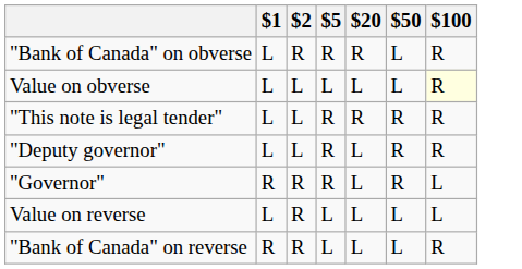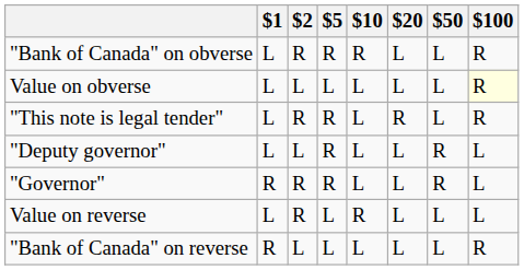 <table class="wikitable">
 <tr>
 <th></th>
 <th>$1</th>
 <th>$2</th>
 <th>$5</th>
+<th>$10</th>
 <th>$20</th>
 <th>$50</th>
 <th>$100</th>
 </tr>
 <tr>
 <td>"Bank of Canada" on obverse</td>
 <td>L</td>
 <td>R</td>
 <td>R</td>
 <td>R</td>
 <td>L</td>
+<td>L</td>
 <td>R</td>
 </tr>
 <tr>
 <td>Value on obverse</td>
+<td>L</td>
 <td>L</td>
 <td>L</td>
 <td>L</td>
 <td>L</td>
 <td>L</td>
 <td style="background: lightyellow;">R</td>
 </tr>
 <tr>
 <td>"This note is legal tender"</td>
 <td>L</td>
+<td>R</td>
+<td>R</td>
 <td>L</td>
 <td>R</td>
-<td>R</td>
-<td>R</td>
+<td>L</td>
 <td>R</td>
 </tr>
 <tr>
 <td>"Deputy governor"</td>
 <td>L</td>
 <td>L</td>
 <td>R</td>
 <td>L</td>
+<td>L</td>
 <td>R</td>
-<td>R</td>
+<td>L</td>
 </tr>
 <tr>
 <td>"Governor"</td>
 <td>R</td>
 <td>R</td>
 <td>R</td>
+<td>L</td>
 <td>L</td>
 <td>R</td>
 <td>L</td>
 </tr>
 <tr>
 <td>Value on reverse</td>
 <td>L</td>
 <td>R</td>
 <td>L</td>
+<td>R</td>
 <td>L</td>
 <td>L</td>
 <td>L</td>
 </tr>
 <tr>
 <td>"Bank of Canada" on reverse</td>
 <td>R</td>
-<td>R</td>
+<td>L</td>
+<td>L</td>
 <td>L</td>
 <td>L</td>
 <td>L</td>
 <td>R</td>
 </tr>
 </table>
